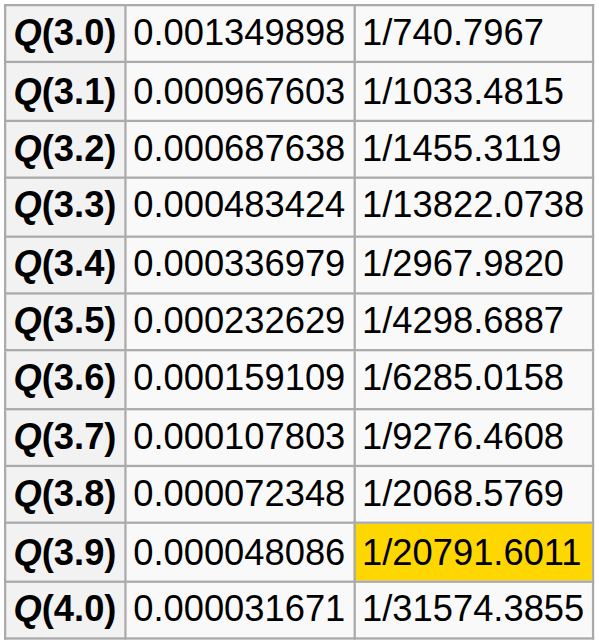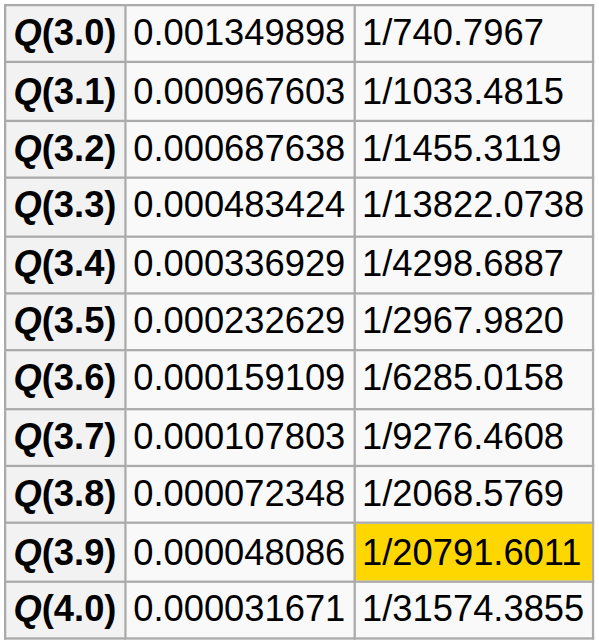 <table class="wikitable">
 <tr>
 <th scope="row"><em>Q</em>(3.0)</th>
 <td>0.001349898</td>
 <td>1/740.7967</td>
 </tr>
 <tr>
 <th scope="row"><em>Q</em>(3.1)</th>
 <td>0.000967603</td>
 <td>1/1033.4815</td>
 </tr>
 <tr>
 <th scope="row"><em>Q</em>(3.2)</th>
 <td>0.000687638</td>
 <td>1/1455.3119</td>
 </tr>
 <tr>
 <th scope="row"><em>Q</em>(3.3)</th>
 <td>0.000483424</td>
 <td>1/13822.0738</td>
 </tr>
 <tr>
 <th scope="row"><em>Q</em>(3.4)</th>
-<td>0.000336979</td>
-<td>1/2967.9820</td>
+<td>0.000336929</td>
+<td>1/4298.6887</td>
 </tr>
 <tr>
 <th scope="row"><em>Q</em>(3.5)</th>
 <td>0.000232629</td>
-<td>1/4298.6887</td>
+<td>1/2967.9820</td>
 </tr>
 <tr>
 <th scope="row"><em>Q</em>(3.6)</th>
 <td>0.000159109</td>
 <td>1/6285.0158</td>
 </tr>
 <tr>
 <th scope="row"><em>Q</em>(3.7)</th>
 <td>0.000107803</td>
 <td>1/9276.4608</td>
 </tr>
 <tr>
 <th scope="row"><em>Q</em>(3.8)</th>
 <td>0.000072348</td>
 <td>1/2068.5769</td>
 </tr>
 <tr>
 <th scope="row"><em>Q</em>(3.9)</th>
 <td>0.000048086</td>
 <td style="background: gold;">1/20791.6011</td>
 </tr>
 <tr>
 <th scope="row"><em>Q</em>(4.0)</th>
 <td>0.000031671</td>
 <td>1/31574.3855</td>
 </tr>
 </table>
